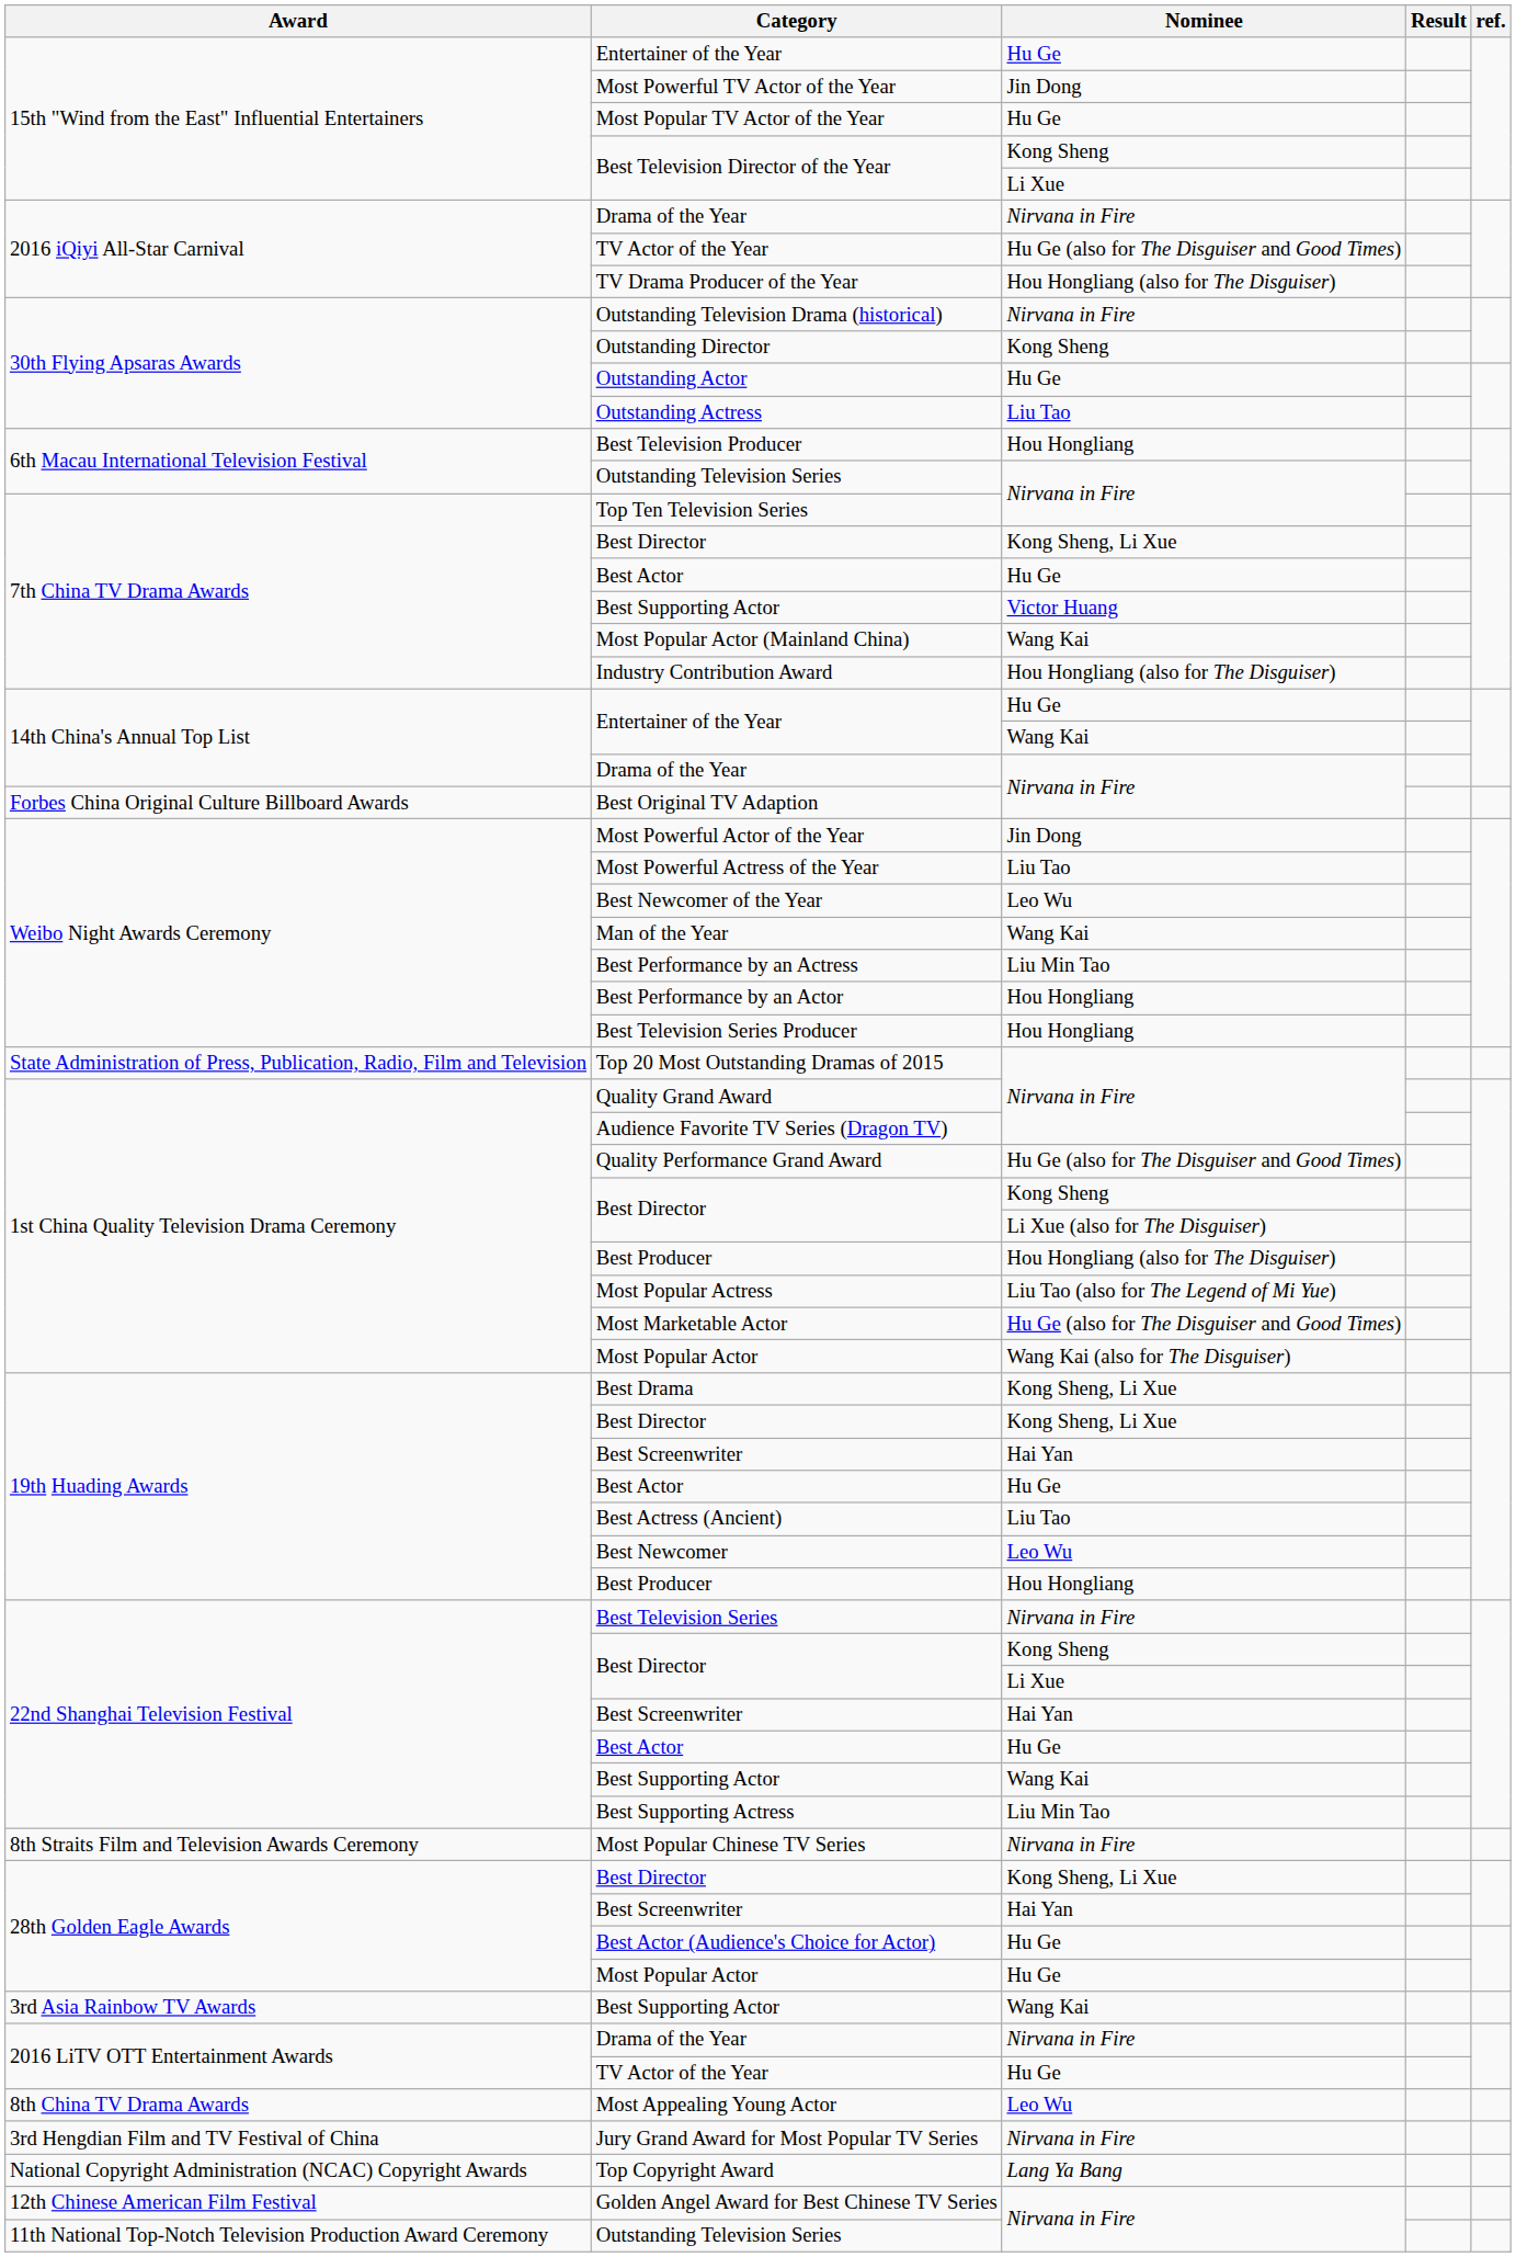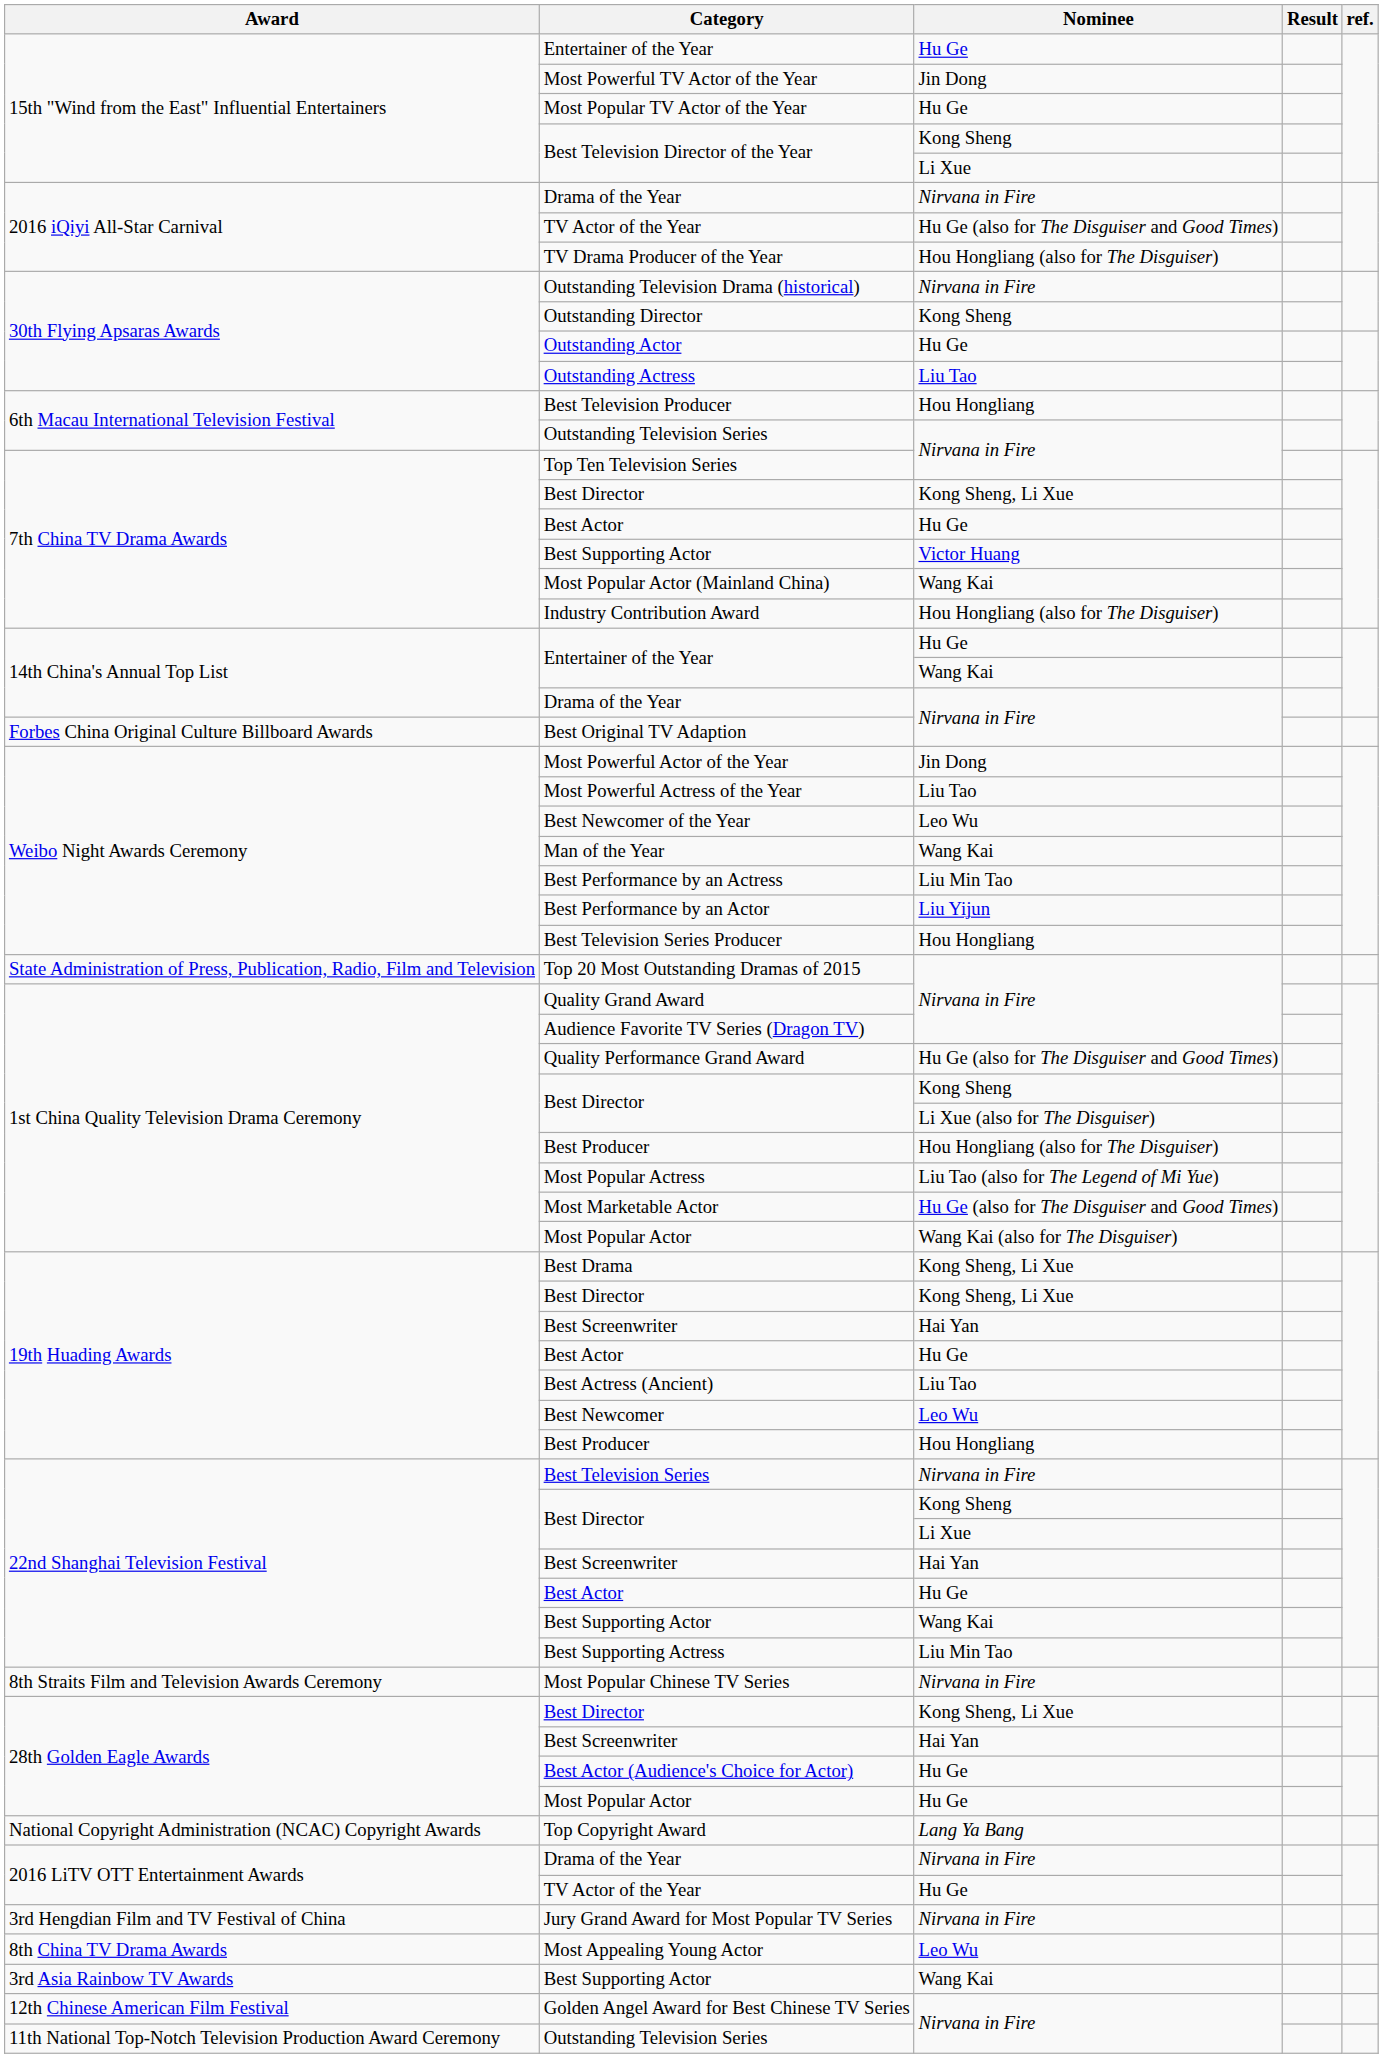 <table class="wikitable mw-collapsible mw-collapsed">
 <tr>
 <th>Award</th>
 <th>Category</th>
 <th>Nominee</th>
 <th>Result</th>
 <th>ref.</th>
 </tr>
 <tr>
 <td rowspan="5">15th "Wind from the East" Influential Entertainers</td>
 <td>Entertainer of the Year</td>
 <td><a href='#'>Hu Ge</a></td>
 <td></td>
 <td rowspan="5"></td>
 </tr>
 <tr>
 <td>Most Powerful TV Actor of the Year</td>
 <td>Jin Dong</td>
 <td></td>
 </tr>
 <tr>
 <td>Most Popular TV Actor of the Year</td>
 <td>Hu Ge</td>
 <td></td>
 </tr>
 <tr>
 <td rowspan="2">Best Television Director of the Year</td>
 <td>Kong Sheng</td>
 <td></td>
 </tr>
 <tr>
 <td>Li Xue</td>
 <td></td>
 </tr>
 <tr>
 <td rowspan="3">2016 <a href='#'>iQiyi</a> All-Star Carnival</td>
 <td>Drama of the Year</td>
 <td><em>Nirvana in Fire</em></td>
 <td></td>
 <td rowspan="3"></td>
 </tr>
 <tr>
 <td>TV Actor of the Year</td>
 <td>Hu Ge (also for <em>The Disguiser</em> and <em>Good Times</em>)</td>
 <td></td>
 </tr>
 <tr>
 <td>TV Drama Producer of the Year</td>
 <td>Hou Hongliang (also for <em>The Disguiser</em>)</td>
 <td></td>
 </tr>
 <tr>
 <td rowspan="4"><a href='#'>30th Flying Apsaras Awards</a></td>
 <td>Outstanding Television Drama (<a href='#'>historical</a>)</td>
 <td><em>Nirvana in Fire</em></td>
 <td></td>
 <td rowspan="2"></td>
 </tr>
 <tr>
 <td>Outstanding Director</td>
 <td>Kong Sheng</td>
 <td></td>
 </tr>
 <tr>
 <td><a href='#'>Outstanding Actor</a></td>
 <td>Hu Ge</td>
 <td></td>
 <td rowspan="2"></td>
 </tr>
 <tr>
 <td><a href='#'>Outstanding Actress</a></td>
 <td><a href='#'>Liu Tao</a></td>
 <td></td>
 </tr>
 <tr>
 <td rowspan="2">6th <a href='#'>Macau International Television Festival</a></td>
 <td>Best Television Producer</td>
 <td>Hou Hongliang</td>
 <td></td>
 <td rowspan="2"></td>
 </tr>
 <tr>
 <td>Outstanding Television Series</td>
 <td rowspan="2"><em>Nirvana in Fire</em></td>
 <td></td>
 </tr>
 <tr>
 <td rowspan="6">7th <a href='#'>China TV Drama Awards</a></td>
 <td>Top Ten Television Series</td>
 <td></td>
 <td rowspan="6"></td>
 </tr>
 <tr>
 <td>Best Director</td>
 <td>Kong Sheng, Li Xue</td>
 <td></td>
 </tr>
 <tr>
 <td>Best Actor</td>
 <td>Hu Ge</td>
 <td></td>
 </tr>
 <tr>
 <td>Best Supporting Actor</td>
 <td><a href='#'>Victor Huang</a></td>
 <td></td>
 </tr>
 <tr>
 <td>Most Popular Actor (Mainland China)</td>
 <td>Wang Kai</td>
 <td></td>
 </tr>
 <tr>
 <td>Industry Contribution Award</td>
 <td>Hou Hongliang (also for <em>The Disguiser</em>)</td>
 <td></td>
 </tr>
 <tr>
 <td rowspan="3">14th China's Annual Top List</td>
 <td rowspan="2">Entertainer of the Year</td>
 <td>Hu Ge</td>
 <td></td>
 <td rowspan="3"></td>
 </tr>
 <tr>
 <td>Wang Kai</td>
 <td></td>
 </tr>
 <tr>
 <td>Drama of the Year</td>
 <td rowspan="2"><em>Nirvana in Fire</em></td>
 <td></td>
 </tr>
 <tr>
 <td><a href='#'>Forbes</a> China Original Culture Billboard Awards</td>
 <td>Best Original TV Adaption</td>
 <td></td>
 <td></td>
 </tr>
 <tr>
 <td rowspan="7"><a href='#'>Weibo</a> Night Awards Ceremony</td>
 <td>Most Powerful Actor of the Year</td>
 <td>Jin Dong</td>
 <td></td>
 <td rowspan="7"></td>
 </tr>
 <tr>
 <td>Most Powerful Actress of the Year</td>
 <td>Liu Tao</td>
 <td></td>
 </tr>
 <tr>
 <td>Best Newcomer of the Year</td>
 <td>Leo Wu</td>
 <td></td>
 </tr>
 <tr>
 <td>Man of the Year</td>
 <td>Wang Kai</td>
 <td></td>
 </tr>
 <tr>
 <td>Best Performance by an Actress</td>
 <td>Liu Min Tao</td>
 <td></td>
 </tr>
 <tr>
 <td>Best Performance by an Actor</td>
-<td>Hou Hongliang</td>
+<td><a href='#'>Liu Yijun</a></td>
 <td></td>
 </tr>
 <tr>
 <td>Best Television Series Producer</td>
 <td>Hou Hongliang</td>
 <td></td>
 </tr>
 <tr>
 <td><a href='#'>State Administration of Press, Publication, Radio, Film and Television</a></td>
 <td>Top 20 Most Outstanding Dramas of 2015</td>
 <td rowspan="3"><em>Nirvana in Fire</em></td>
 <td></td>
 <td></td>
 </tr>
 <tr>
 <td rowspan="9">1st China Quality Television Drama Ceremony</td>
 <td>Quality Grand Award</td>
 <td></td>
 <td rowspan="9"></td>
 </tr>
 <tr>
 <td>Audience Favorite TV Series (<a href='#'>Dragon TV</a>)</td>
 <td></td>
 </tr>
 <tr>
 <td>Quality Performance Grand Award</td>
 <td rowspan="1">Hu Ge (also for <em>The Disguiser</em> and <em>Good Times</em>)</td>
 <td></td>
 </tr>
 <tr>
 <td rowspan="2">Best Director</td>
 <td>Kong Sheng</td>
 <td></td>
 </tr>
 <tr>
 <td>Li Xue (also for <em>The Disguiser</em>)</td>
 <td></td>
 </tr>
 <tr>
 <td>Best Producer</td>
 <td>Hou Hongliang (also for <em>The Disguiser</em>)</td>
 <td></td>
 </tr>
 <tr>
 <td>Most Popular Actress</td>
 <td>Liu Tao (also for <em>The Legend of Mi Yue</em>)</td>
 <td></td>
 </tr>
 <tr>
 <td>Most Marketable Actor</td>
 <td><a href='#'>Hu Ge</a> (also for <em>The Disguiser</em> and <em>Good Times</em>)</td>
 <td></td>
 </tr>
 <tr>
 <td>Most Popular Actor</td>
 <td>Wang Kai (also for <em>The Disguiser</em>)</td>
 <td></td>
 </tr>
 <tr>
 <td rowspan=7><a href='#'>19th</a> <a href='#'>Huading Awards</a></td>
 <td>Best Drama</td>
 <td>Kong Sheng, Li Xue</td>
 <td></td>
 <td rowspan=7></td>
 </tr>
 <tr>
 <td>Best Director</td>
 <td>Kong Sheng, Li Xue</td>
 <td></td>
 </tr>
 <tr>
 <td>Best Screenwriter</td>
 <td>Hai Yan</td>
 <td></td>
 </tr>
 <tr>
 <td>Best Actor</td>
 <td>Hu Ge</td>
 <td></td>
 </tr>
 <tr>
 <td>Best Actress (Ancient)</td>
 <td>Liu Tao</td>
 <td></td>
 </tr>
 <tr>
 <td>Best Newcomer</td>
 <td><a href='#'>Leo Wu</a></td>
 <td></td>
 </tr>
 <tr>
 <td>Best Producer</td>
 <td>Hou Hongliang</td>
 <td></td>
 </tr>
 <tr>
 <td rowspan="7"><a href='#'>22nd Shanghai Television Festival</a></td>
 <td><a href='#'>Best Television Series</a></td>
 <td><em>Nirvana in Fire</em></td>
 <td></td>
 <td rowspan="7"></td>
 </tr>
 <tr>
 <td rowspan="2">Best Director</td>
 <td>Kong Sheng</td>
 <td></td>
 </tr>
 <tr>
 <td>Li Xue</td>
 <td></td>
 </tr>
 <tr>
 <td>Best Screenwriter</td>
 <td>Hai Yan</td>
 <td></td>
 </tr>
 <tr>
 <td><a href='#'>Best Actor</a></td>
 <td>Hu Ge</td>
 <td></td>
 </tr>
 <tr>
 <td>Best Supporting Actor</td>
 <td>Wang Kai</td>
 <td></td>
 </tr>
 <tr>
 <td>Best Supporting Actress</td>
 <td>Liu Min Tao</td>
 <td></td>
 </tr>
 <tr>
 <td>8th Straits Film and Television Awards Ceremony</td>
 <td>Most Popular Chinese TV Series</td>
 <td><em>Nirvana in Fire</em></td>
 <td></td>
 <td></td>
 </tr>
 <tr>
 <td rowspan="4">28th <a href='#'>Golden Eagle Awards</a></td>
 <td><a href='#'>Best Director</a></td>
 <td>Kong Sheng, Li Xue</td>
 <td></td>
 <td rowspan=2></td>
 </tr>
 <tr>
 <td>Best Screenwriter</td>
 <td>Hai Yan</td>
 <td></td>
 </tr>
 <tr>
 <td><a href='#'>Best Actor (Audience's Choice for Actor)</a></td>
 <td>Hu Ge</td>
 <td></td>
 <td rowspan="2"></td>
 </tr>
 <tr>
 <td>Most Popular Actor</td>
 <td>Hu Ge</td>
 <td></td>
 </tr>
 <tr>
-<td rowspan=1>3rd <a href='#'>Asia Rainbow TV Awards</a></td>
-<td>Best Supporting Actor</td>
-<td>Wang Kai</td>
+<td>National Copyright Administration (NCAC) Copyright Awards</td>
+<td>Top Copyright Award</td>
+<td><em>Lang Ya Bang</em></td>
 <td></td>
-<td rowspan=1></td>
+<td></td>
 </tr>
 <tr>
 <td rowspan=2>2016 LiTV OTT Entertainment Awards</td>
 <td>Drama of the Year</td>
 <td><em>Nirvana in Fire</em></td>
 <td></td>
 <td rowspan=2></td>
 </tr>
 <tr>
 <td>TV Actor of the Year</td>
 <td>Hu Ge</td>
 <td></td>
 </tr>
 <tr>
+<td>3rd Hengdian Film and TV Festival of China</td>
+<td>Jury Grand Award for Most Popular TV Series</td>
+<td rowspan=1><em>Nirvana in Fire</em></td>
+<td></td>
+<td></td>
+</tr>
+<tr>
 <td>8th <a href='#'>China TV Drama Awards</a></td>
 <td>Most Appealing Young Actor</td>
 <td><a href='#'>Leo Wu</a></td>
 <td></td>
 <td></td>
 </tr>
 <tr>
-<td>3rd Hengdian Film and TV Festival of China</td>
-<td>Jury Grand Award for Most Popular TV Series</td>
-<td rowspan=1><em>Nirvana in Fire</em></td>
+<td rowspan=1>3rd <a href='#'>Asia Rainbow TV Awards</a></td>
+<td>Best Supporting Actor</td>
+<td>Wang Kai</td>
 <td></td>
-<td></td>
-</tr>
-<tr>
-<td>National Copyright Administration (NCAC) Copyright Awards</td>
-<td>Top Copyright Award</td>
-<td><em>Lang Ya Bang</em></td>
-<td></td>
-<td></td>
+<td rowspan=1></td>
 </tr>
 <tr>
 <td>12th <a href='#'>Chinese American Film Festival</a></td>
 <td>Golden Angel Award for Best Chinese TV Series</td>
 <td rowspan=2><em>Nirvana in Fire</em></td>
 <td></td>
 <td></td>
 </tr>
 <tr>
 <td>11th National Top-Notch Television Production Award Ceremony</td>
 <td>Outstanding Television Series</td>
 <td></td>
 <td></td>
 </tr>
 </table>
